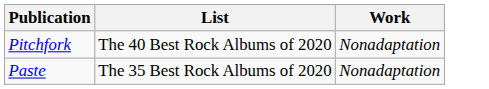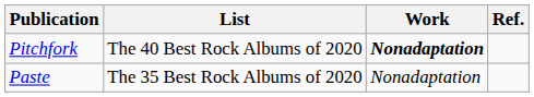 <table class="wikitable">
 <tr>
 <th>Publication</th>
 <th>List</th>
 <th>Work</th>
+<th>Ref.</th>
 </tr>
 <tr>
 <td><em><a href='#'>Pitchfork</a></em></td>
 <td>The 40 Best Rock Albums of 2020</td>
-<td><em>Nonadaptation</em></td>
+<td><strong><em>Nonadaptation</em></strong></td>
+<td></td>
 </tr>
 <tr>
 <td><em><a href='#'>Paste</a></em></td>
 <td>The 35 Best Rock Albums of 2020</td>
 <td><em>Nonadaptation</em></td>
+<td></td>
 </tr>
 </table>
